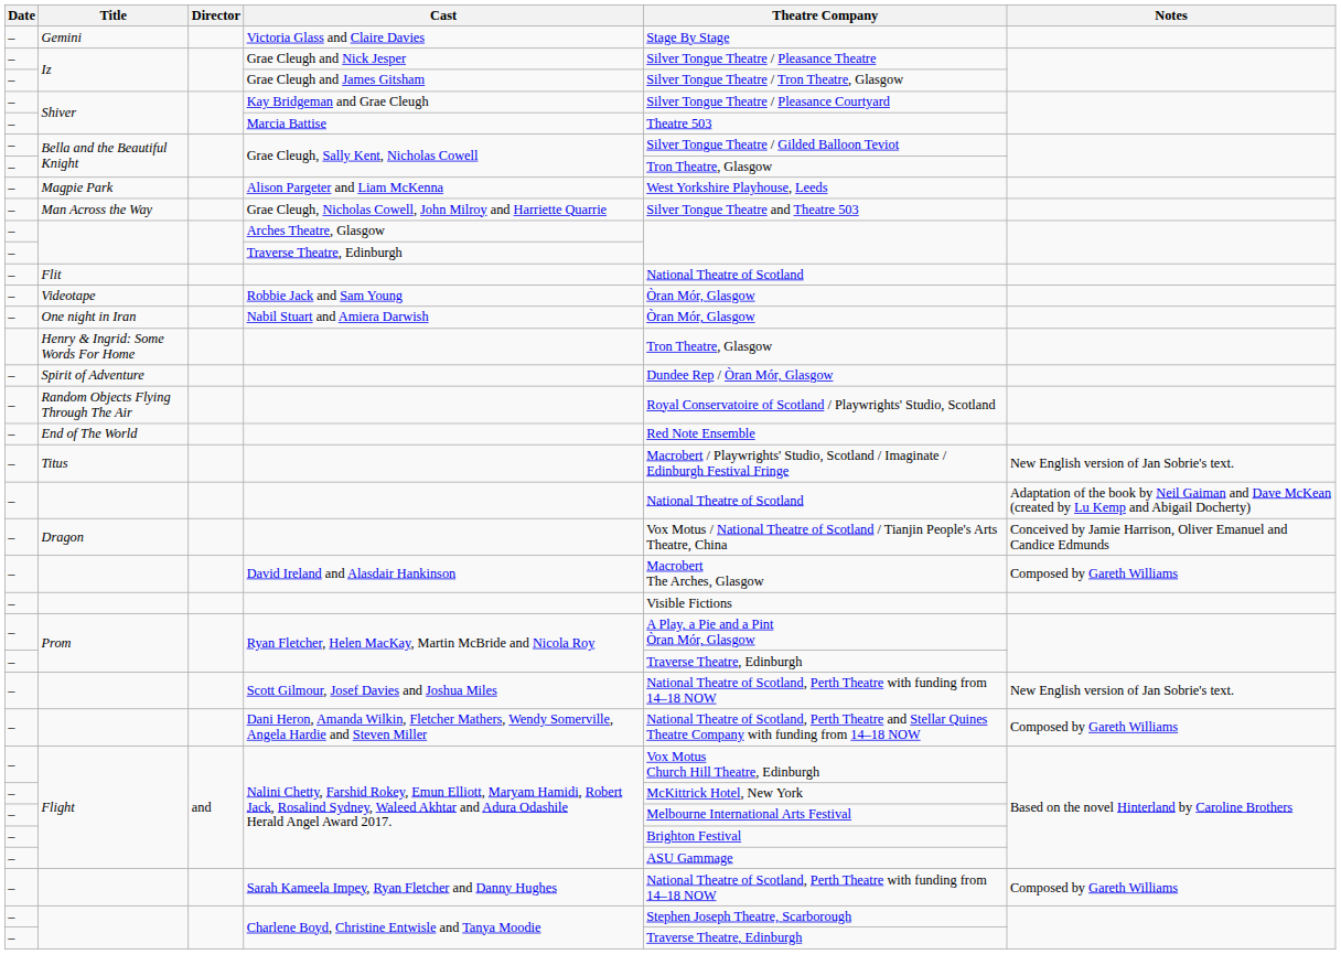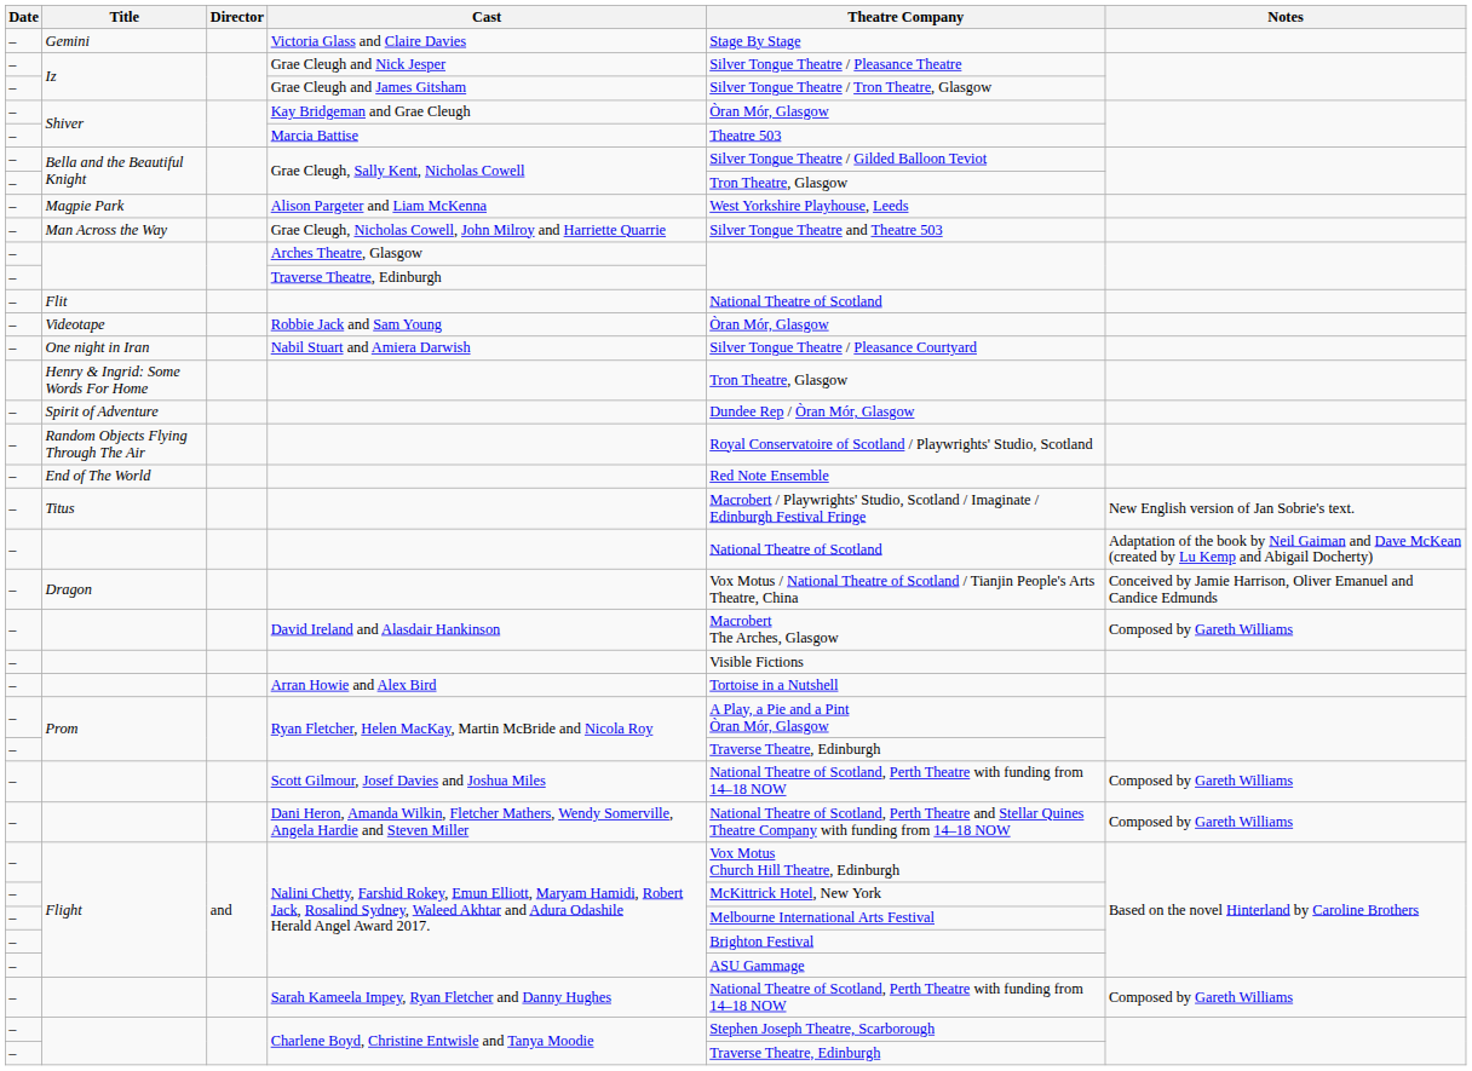 <table class="wikitable sortable" style="font-size: 100%; background: #f9f9f9">
 <tr>
 <th>Date</th>
 <th>Title</th>
 <th>Director</th>
 <th class="unsortable">Cast</th>
 <th class="unsortable">Theatre Company</th>
 <th class="unsortable">Notes<br></th>
 </tr>
 <tr id="Gemini">
 <td> – </td>
 <td><em>Gemini</em></td>
 <td></td>
 <td><a href='#'>Victoria Glass</a> and <a href='#'>Claire Davies</a></td>
 <td><a href='#'>Stage By Stage</a></td>
 <td></td>
 </tr>
 <tr id="Iz">
 <td> – </td>
 <td rowspan=2><em>Iz</em> </td>
 <td rowspan=2></td>
 <td>Grae Cleugh and <a href='#'>Nick Jesper</a></td>
 <td><a href='#'>Silver Tongue Theatre</a> / <a href='#'>Pleasance Theatre</a></td>
 <td rowspan=2></td>
 </tr>
 <tr id="Iz 2">
 <td> – </td>
 <td>Grae Cleugh and <a href='#'>James Gitsham</a></td>
 <td><a href='#'>Silver Tongue Theatre</a> / <a href='#'>Tron Theatre</a>, Glasgow</td>
 </tr>
 <tr id="Shiver">
 <td> – </td>
 <td rowspan=2><em>Shiver</em> </td>
 <td rowspan=2></td>
 <td><a href='#'>Kay Bridgeman</a> and Grae Cleugh</td>
-<td><a href='#'>Silver Tongue Theatre</a> / <a href='#'>Pleasance Courtyard</a></td>
+<td><a href='#'>Òran Mór, Glasgow</a></td>
 <td rowspan=2></td>
 </tr>
 <tr>
 <td> – </td>
 <td><a href='#'>Marcia Battise</a></td>
 <td><a href='#'>Theatre 503</a></td>
 </tr>
 <tr id="Bella and the Beautiful Knight">
 <td> – </td>
 <td rowspan=2><em>Bella and the Beautiful Knight</em> </td>
 <td rowspan=2></td>
 <td rowspan=2>Grae Cleugh, <a href='#'>Sally Kent</a>, <a href='#'>Nicholas Cowell</a></td>
 <td><a href='#'>Silver Tongue Theatre</a> / <a href='#'>Gilded Balloon Teviot</a></td>
 <td rowspan=2></td>
 </tr>
 <tr>
 <td> – </td>
 <td><a href='#'>Tron Theatre</a>, Glasgow</td>
 </tr>
 <tr id="Magpie Park">
 <td> – </td>
 <td><em>Magpie Park</em> </td>
 <td></td>
 <td><a href='#'>Alison Pargeter</a> and <a href='#'>Liam McKenna</a></td>
 <td><a href='#'>West Yorkshire Playhouse</a>, <a href='#'>Leeds</a></td>
 <td></td>
 </tr>
 <tr id="Man Across the Way">
 <td> – </td>
 <td><em>Man Across the Way</em> </td>
 <td></td>
 <td>Grae Cleugh, <a href='#'>Nicholas Cowell</a>, <a href='#'>John Milroy</a> and <a href='#'>Harriette Quarrie</a></td>
 <td><a href='#'>Silver Tongue Theatre</a> and <a href='#'>Theatre 503</a></td>
 <td></td>
 </tr>
 <tr id="The Severed Head of Comrade Bukhari">
 <td> – </td>
 <td rowspan=2><em></em> </td>
 <td rowspan=2></td>
 <td><a href='#'>Arches Theatre</a>, Glasgow</td>
 <td rowspan=2></td>
 <td rowspan=2></td>
 </tr>
 <tr>
 <td> – </td>
 <td><a href='#'>Traverse Theatre</a>, Edinburgh</td>
 </tr>
 <tr id="Flit">
 <td> – </td>
 <td><em>Flit</em></td>
 <td></td>
 <td></td>
 <td><a href='#'>National Theatre of Scotland</a></td>
 <td></td>
 </tr>
 <tr id="Videotape">
 <td> – </td>
 <td><em>Videotape</em> </td>
 <td></td>
 <td><a href='#'>Robbie Jack</a> and <a href='#'>Sam Young</a></td>
 <td><a href='#'>Òran Mór, Glasgow</a></td>
 <td></td>
 </tr>
 <tr id="One night in Iran 2">
 <td> – </td>
 <td><em>One night in Iran</em> </td>
 <td></td>
 <td><a href='#'>Nabil Stuart</a> and <a href='#'>Amiera Darwish</a></td>
-<td><a href='#'>Òran Mór, Glasgow</a></td>
+<td><a href='#'>Silver Tongue Theatre</a> / <a href='#'>Pleasance Courtyard</a></td>
 <td></td>
 </tr>
 <tr id="Henry & Ingrid: Some Words For Home">
 <td></td>
 <td><em>Henry & Ingrid: Some Words For Home</em></td>
 <td></td>
 <td></td>
 <td><a href='#'>Tron Theatre</a>, Glasgow</td>
 <td></td>
 </tr>
 <tr id="Spirit of Adventure">
 <td> – </td>
 <td><em>Spirit of Adventure</em> </td>
 <td></td>
 <td></td>
 <td><a href='#'>Dundee Rep</a> / <a href='#'>Òran Mór, Glasgow</a></td>
 <td></td>
 </tr>
 <tr id="Random Objects Flying Through The Air">
 <td> – </td>
 <td><em>Random Objects Flying Through The Air</em></td>
 <td></td>
 <td></td>
 <td><a href='#'>Royal Conservatoire of Scotland</a> / Playwrights' Studio, Scotland</td>
 <td></td>
 </tr>
 <tr id="End of The World">
 <td> – </td>
 <td><em>End of The World</em></td>
 <td></td>
 <td></td>
 <td><a href='#'>Red Note Ensemble</a></td>
 <td></td>
 </tr>
 <tr id="Titus">
 <td> – </td>
 <td><em>Titus</em></td>
 <td></td>
 <td></td>
 <td><a href='#'>Macrobert</a> / Playwrights' Studio, Scotland / Imaginate / <a href='#'>Edinburgh Festival Fringe</a></td>
 <td>New English version of Jan Sobrie's text.</td>
 </tr>
 <tr id="The Day I Swapped My Dad for Two Goldfish">
 <td> – </td>
 <td><em></em></td>
 <td></td>
 <td></td>
 <td><a href='#'>National Theatre of Scotland</a></td>
 <td>Adaptation of the book by <a href='#'>Neil Gaiman</a> and <a href='#'>Dave McKean</a> (created by <a href='#'>Lu Kemp</a> and Abigail Docherty)</td>
 </tr>
 <tr id="Dragon">
 <td> – </td>
 <td><em>Dragon</em></td>
 <td></td>
 <td></td>
 <td>Vox Motus / <a href='#'>National Theatre of Scotland</a> / Tianjin People's Arts Theatre, China</td>
 <td>Conceived by Jamie Harrison, Oliver Emanuel and Candice Edmunds</td>
 </tr>
 <tr id="The Little Boy That Santa Claus Forgot">
 <td> – </td>
 <td><em></em> </td>
 <td></td>
 <td><a href='#'>David Ireland</a> and <a href='#'>Alasdair Hankinson</a></td>
 <td><a href='#'>Macrobert</a><br>The Arches, Glasgow</td>
 <td>Composed by <a href='#'>Gareth Williams</a></td>
 </tr>
 <tr id="The Adventures of Robin Hood">
 <td> – </td>
 <td><em></em></td>
 <td></td>
 <td></td>
 <td>Visible Fictions</td>
 <td></td>
 </tr>
+<tr id="The Lost Things">
+<td> – </td>
+<td><em></em> </td>
+<td></td>
+<td><a href='#'>Arran Howie</a> and <a href='#'>Alex Bird</a></td>
+<td><a href='#'>Tortoise in a Nutshell</a></td>
+<td></td>
+</tr>
 <tr id="Prom">
 <td> – </td>
 <td rowspan=2><em>Prom</em> </td>
 <td rowspan=2></td>
 <td rowspan=2><a href='#'>Ryan Fletcher</a>, <a href='#'>Helen MacKay</a>, Martin McBride and <a href='#'>Nicola Roy</a></td>
 <td><a href='#'>A Play, a Pie and a Pint</a><br><a href='#'>Òran Mór, Glasgow</a></td>
 <td rowspan=2></td>
 </tr>
 <tr>
 <td> – </td>
 <td><a href='#'>Traverse Theatre</a>, Edinburgh</td>
 </tr>
 <tr id="The 306: Dawn">
 <td> – </td>
 <td><em></em> </td>
 <td></td>
 <td><a href='#'>Scott Gilmour</a>, <a href='#'>Josef Davies</a> and <a href='#'>Joshua Miles</a></td>
 <td><a href='#'>National Theatre of Scotland</a>, <a href='#'>Perth Theatre</a> with funding from <a href='#'>14–18 NOW</a></td>
-<td>New English version of Jan Sobrie's text.</td>
+<td>Composed by <a href='#'>Gareth Williams</a></td>
 </tr>
 <tr id="The 306: Day">
 <td> – </td>
 <td><em></em> </td>
 <td></td>
 <td><a href='#'>Dani Heron</a>, <a href='#'>Amanda Wilkin</a>, <a href='#'>Fletcher Mathers</a>, <a href='#'>Wendy Somerville</a>, <a href='#'>Angela Hardie</a> and <a href='#'>Steven Miller</a></td>
 <td><a href='#'>National Theatre of Scotland</a>, <a href='#'>Perth Theatre</a> and <a href='#'>Stellar Quines Theatre Company</a> with funding from <a href='#'>14–18 NOW</a></td>
 <td>Composed by <a href='#'>Gareth Williams</a></td>
 </tr>
 <tr id="Flight">
 <td> – </td>
 <td rowspan=5><em>Flight</em> </td>
 <td rowspan=5> and </td>
 <td rowspan=5><a href='#'>Nalini Chetty</a>, <a href='#'>Farshid Rokey</a>, <a href='#'>Emun Elliott</a>, <a href='#'>Maryam Hamidi</a>, <a href='#'>Robert Jack</a>, <a href='#'>Rosalind Sydney</a>, <a href='#'>Waleed Akhtar</a> and <a href='#'>Adura Odashile</a><br>Herald Angel Award 2017.</td>
 <td><a href='#'>Vox Motus</a><br><a href='#'>Church Hill Theatre</a>, Edinburgh</td>
 <td rowspan=5>Based on the novel <a href='#'>Hinterland</a> by <a href='#'>Caroline Brothers</a></td>
 </tr>
 <tr>
 <td> – </td>
 <td><a href='#'>McKittrick Hotel</a>, New York </td>
 </tr>
 <tr>
 <td> – </td>
 <td><a href='#'>Melbourne International Arts Festival</a> </td>
 </tr>
 <tr>
 <td> – </td>
 <td><a href='#'>Brighton Festival</a> </td>
 </tr>
 <tr>
 <td> – </td>
 <td><a href='#'>ASU Gammage</a> </td>
 </tr>
 <tr id="The 306: Dusk">
 <td> – </td>
 <td><em></em> </td>
 <td></td>
 <td><a href='#'>Sarah Kameela Impey</a>, <a href='#'>Ryan Fletcher</a> and <a href='#'>Danny Hughes</a></td>
 <td><a href='#'>National Theatre of Scotland</a>, <a href='#'>Perth Theatre</a> with funding from <a href='#'>14–18 NOW</a></td>
 <td>Composed by <a href='#'>Gareth Williams</a></td>
 </tr>
 <tr id="The Monstrous Heart">
 <td> – </td>
 <td rowspan=2><em></em> </td>
 <td rowspan=2></td>
 <td rowspan=2><a href='#'>Charlene Boyd</a>, <a href='#'>Christine Entwisle</a> and <a href='#'>Tanya Moodie</a></td>
 <td><a href='#'>Stephen Joseph Theatre, Scarborough</a></td>
 <td rowspan=2></td>
 </tr>
 <tr>
 <td> – </td>
 <td><a href='#'>Traverse Theatre, Edinburgh</a><br></td>
 </tr>
 </table>
